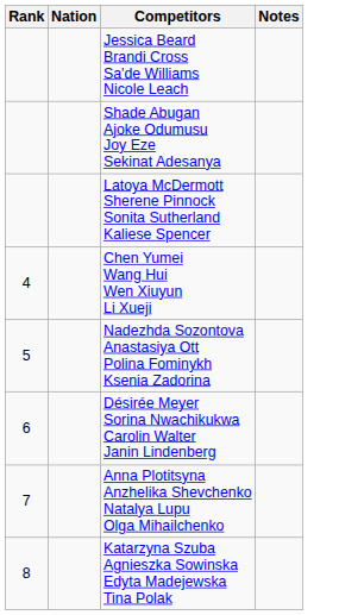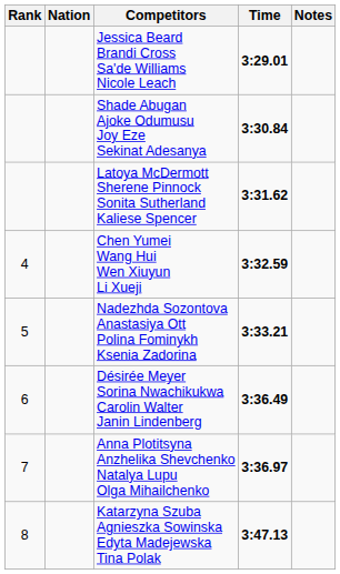 <table class="wikitable sortable" style="text-align:center">
 <tr>
 <th>Rank</th>
 <th>Nation</th>
 <th>Competitors</th>
+<th>Time</th>
 <th>Notes</th>
 </tr>
 <tr>
 <td></td>
 <td align=left></td>
 <td align=left><a href='#'>Jessica Beard</a><br><a href='#'>Brandi Cross</a><br><a href='#'>Sa'de Williams</a><br><a href='#'>Nicole Leach</a></td>
+<td><strong>3:29.01</strong></td>
 <td></td>
 </tr>
 <tr>
 <td></td>
 <td align=left></td>
 <td align=left><a href='#'>Shade Abugan</a><br><a href='#'>Ajoke Odumusu</a><br><a href='#'>Joy Eze</a><br><a href='#'>Sekinat Adesanya</a></td>
+<td><strong>3:30.84</strong></td>
 <td></td>
 </tr>
 <tr>
 <td></td>
 <td align=left></td>
 <td align=left><a href='#'>Latoya McDermott</a><br><a href='#'>Sherene Pinnock</a><br><a href='#'>Sonita Sutherland</a><br><a href='#'>Kaliese Spencer</a></td>
+<td><strong>3:31.62</strong></td>
 <td></td>
 </tr>
 <tr>
 <td>4</td>
 <td align=left></td>
 <td align=left><a href='#'>Chen Yumei</a><br><a href='#'>Wang Hui</a><br><a href='#'>Wen Xiuyun</a><br><a href='#'>Li Xueji</a></td>
+<td><strong>3:32.59</strong></td>
 <td></td>
 </tr>
 <tr>
 <td>5</td>
 <td align=left></td>
 <td align=left><a href='#'>Nadezhda Sozontova</a><br><a href='#'>Anastasiya Ott</a><br><a href='#'>Polina Fominykh</a><br><a href='#'>Ksenia Zadorina</a></td>
+<td><strong>3:33.21</strong></td>
 <td></td>
 </tr>
 <tr>
 <td>6</td>
 <td align=left></td>
 <td align=left><a href='#'>Désirée Meyer</a><br><a href='#'>Sorina Nwachikukwa</a><br><a href='#'>Carolin Walter</a><br><a href='#'>Janin Lindenberg</a></td>
+<td><strong>3:36.49</strong></td>
 <td></td>
 </tr>
 <tr>
 <td>7</td>
 <td align=left></td>
 <td align=left><a href='#'>Anna Plotitsyna</a><br><a href='#'>Anzhelika Shevchenko</a><br><a href='#'>Natalya Lupu</a><br><a href='#'>Olga Mihailchenko</a></td>
+<td><strong>3:36.97</strong></td>
 <td></td>
 </tr>
 <tr>
 <td>8</td>
 <td align=left></td>
 <td align=left><a href='#'>Katarzyna Szuba</a><br><a href='#'>Agnieszka Sowinska</a><br><a href='#'>Edyta Madejewska</a><br><a href='#'>Tina Polak</a></td>
+<td><strong>3:47.13</strong></td>
 <td></td>
 </tr>
 </table>
